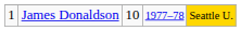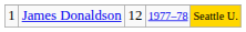 <table class="wikitable">
 <tr>
 </tr>
 <tr>
 <td>1</td>
 <td><a href='#'>James Donaldson</a></td>
-<td>10</td>
+<td>12</td>
 <td style="font-size:80%;"><a href='#'>1977–78</a></td>
 <td style="background: gold; font-size:80%;">Seattle U.</td>
 </tr>
 </table>
